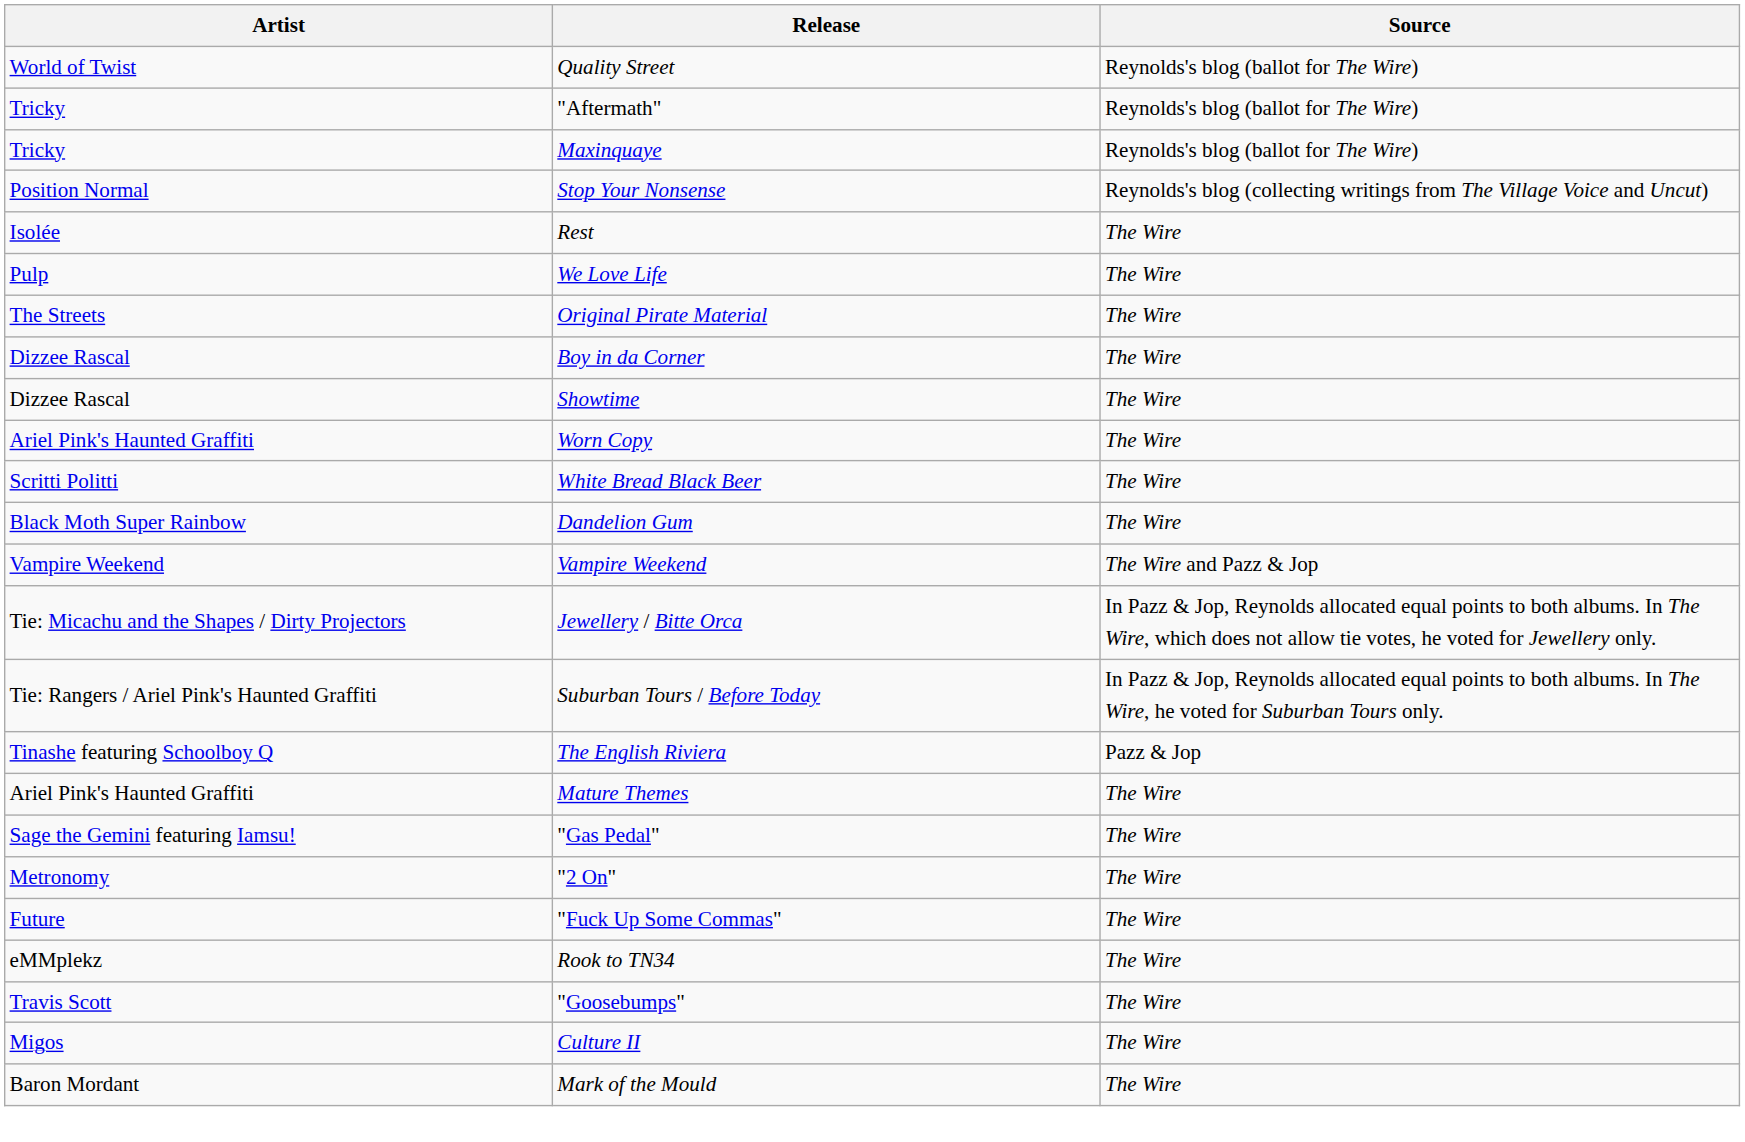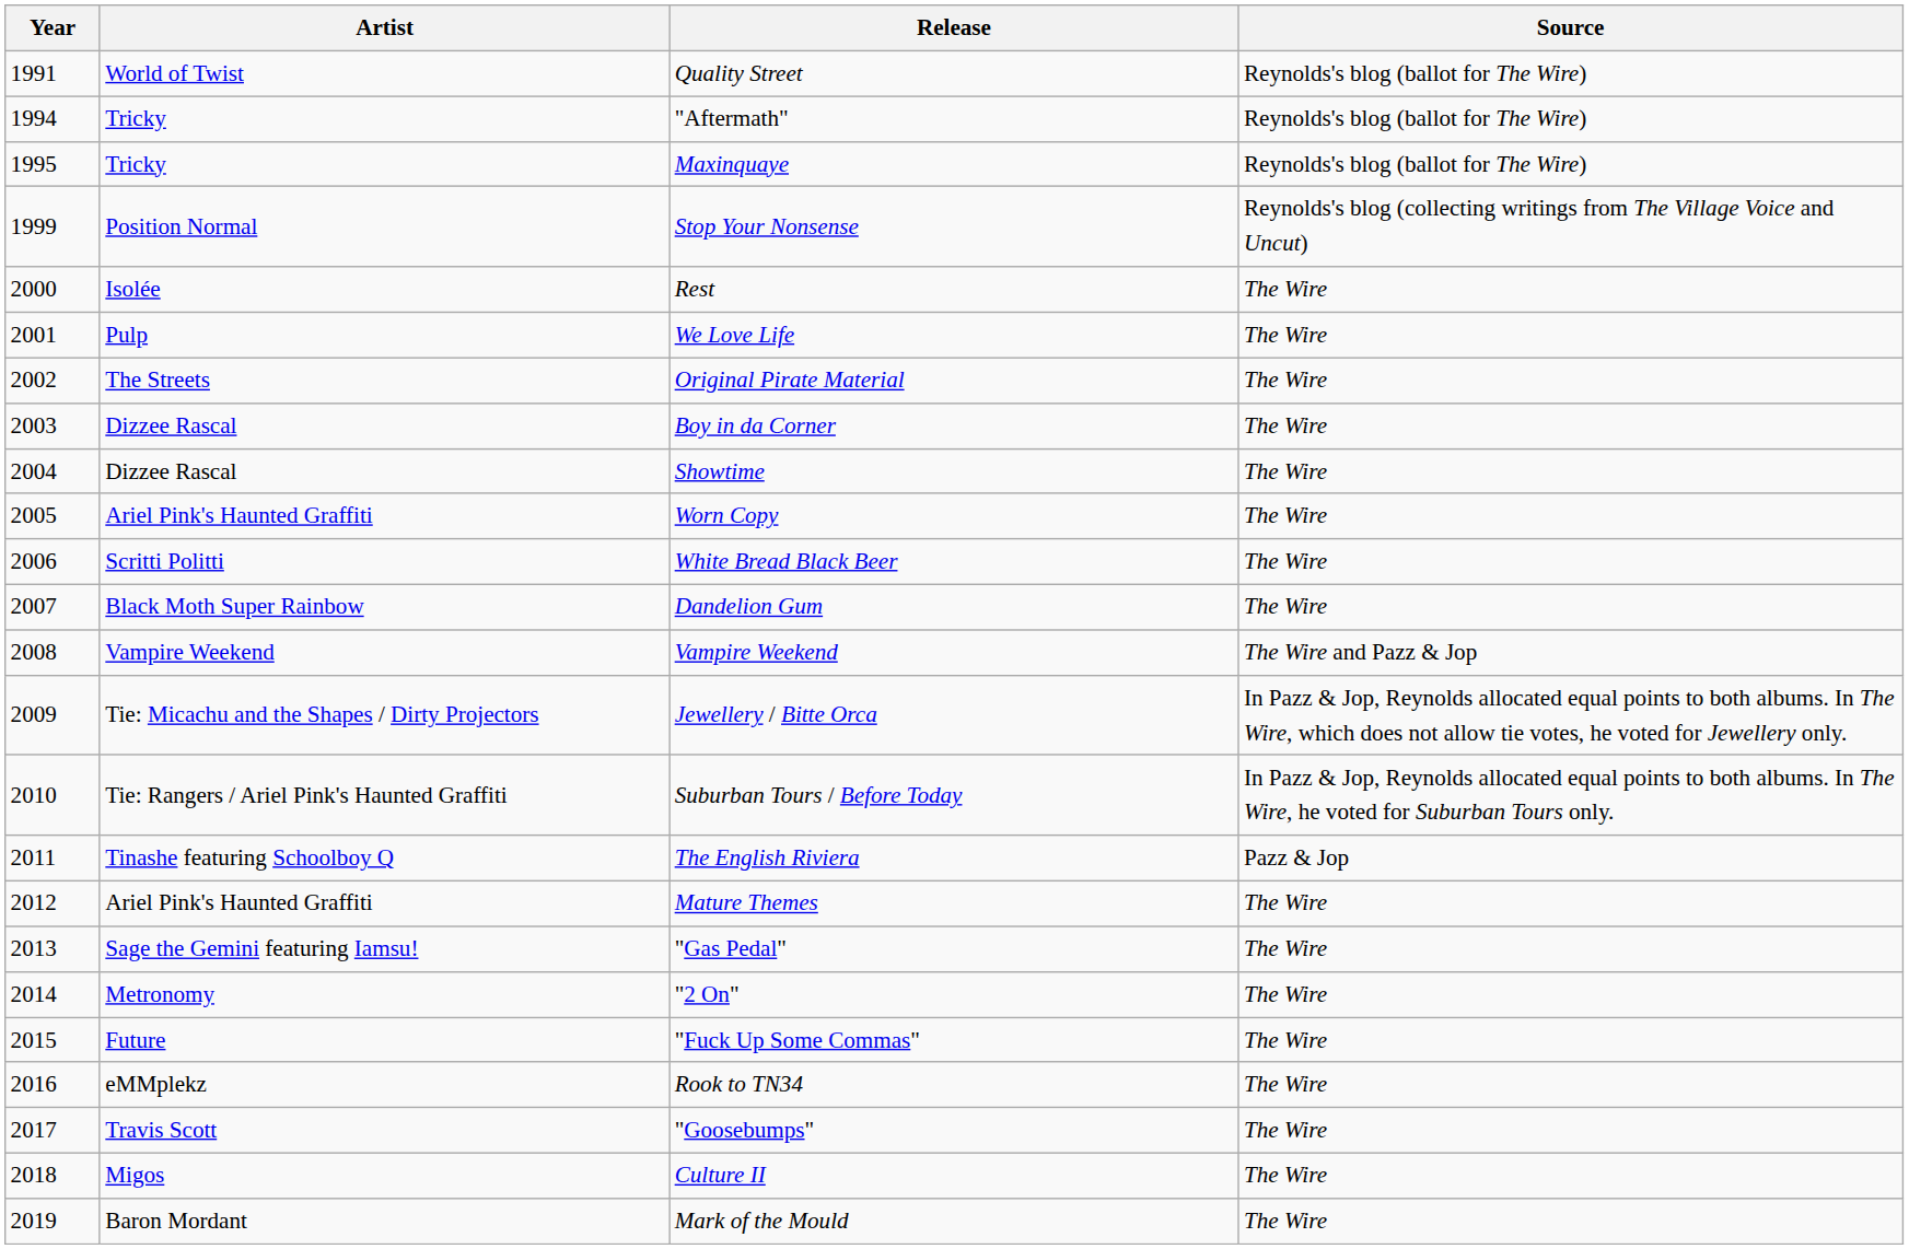 <table class="wikitable" style="font-size:0.95em;line-height:1.5em;">
 <tr>
+<th scope="col" style="width:5%">Year</th>
 <th scope="col" style="width:30%">Artist</th>
 <th scope="col" style="width:30%">Release</th>
 <th scope="col" style="width:35%">Source</th>
 </tr>
 <tr>
+<td>1991</td>
 <td><a href='#'>World of Twist</a></td>
 <td><em>Quality Street</em></td>
 <td>Reynolds's blog (ballot for <em>The Wire</em>)</td>
 </tr>
 <tr>
+<td>1994</td>
 <td><a href='#'>Tricky</a></td>
 <td>"Aftermath"</td>
 <td>Reynolds's blog (ballot for <em>The Wire</em>)</td>
 </tr>
 <tr>
+<td>1995</td>
 <td><a href='#'>Tricky</a></td>
 <td><em><a href='#'>Maxinquaye</a></em></td>
 <td>Reynolds's blog (ballot for <em>The Wire</em>)</td>
 </tr>
 <tr>
+<td>1999</td>
 <td><a href='#'>Position Normal</a></td>
 <td><em><a href='#'>Stop Your Nonsense</a></em></td>
 <td>Reynolds's blog (collecting writings from <em>The Village Voice</em> and <em>Uncut</em>)</td>
 </tr>
 <tr>
+<td>2000</td>
 <td><a href='#'>Isolée</a></td>
 <td><em>Rest</em></td>
 <td><em>The Wire</em></td>
 </tr>
 <tr>
+<td>2001</td>
 <td><a href='#'>Pulp</a></td>
 <td><em><a href='#'>We Love Life</a></em></td>
 <td><em>The Wire</em></td>
 </tr>
 <tr>
+<td>2002</td>
 <td><a href='#'>The Streets</a></td>
 <td><em><a href='#'>Original Pirate Material</a></em></td>
 <td><em>The Wire</em></td>
 </tr>
 <tr>
+<td>2003</td>
 <td><a href='#'>Dizzee Rascal</a></td>
 <td><em><a href='#'>Boy in da Corner</a></em></td>
 <td><em>The Wire</em></td>
 </tr>
 <tr>
+<td>2004</td>
 <td>Dizzee Rascal</td>
 <td><em><a href='#'>Showtime</a></em></td>
 <td><em>The Wire</em></td>
 </tr>
 <tr>
+<td>2005</td>
 <td><a href='#'>Ariel Pink's Haunted Graffiti</a></td>
 <td><em><a href='#'>Worn Copy</a></em></td>
 <td><em>The Wire</em></td>
 </tr>
 <tr>
+<td>2006</td>
 <td><a href='#'>Scritti Politti</a></td>
 <td><em><a href='#'>White Bread Black Beer</a></em></td>
 <td><em>The Wire</em></td>
 </tr>
 <tr>
+<td>2007</td>
 <td><a href='#'>Black Moth Super Rainbow</a></td>
 <td><em><a href='#'>Dandelion Gum</a></em></td>
 <td><em>The Wire</em></td>
 </tr>
 <tr>
+<td>2008</td>
 <td><a href='#'>Vampire Weekend</a></td>
 <td><em><a href='#'>Vampire Weekend</a></em></td>
 <td><em>The Wire</em> and Pazz & Jop</td>
 </tr>
 <tr>
+<td>2009</td>
 <td>Tie: <a href='#'>Micachu and the Shapes</a> / <a href='#'>Dirty Projectors</a></td>
 <td><em><a href='#'>Jewellery</a></em> / <em><a href='#'>Bitte Orca</a></em></td>
 <td>In Pazz & Jop, Reynolds allocated equal points to both albums. In <em>The Wire</em>, which does not allow tie votes, he voted for <em>Jewellery</em> only.</td>
 </tr>
 <tr>
+<td>2010</td>
 <td>Tie: Rangers / Ariel Pink's Haunted Graffiti</td>
 <td><em>Suburban Tours</em> / <em><a href='#'>Before Today</a></em></td>
 <td>In Pazz & Jop, Reynolds allocated equal points to both albums. In <em>The Wire</em>, he voted for <em>Suburban Tours</em> only.</td>
 </tr>
 <tr>
+<td>2011</td>
 <td><a href='#'>Tinashe</a> featuring <a href='#'>Schoolboy Q</a></td>
 <td><em><a href='#'>The English Riviera</a></em></td>
 <td>Pazz & Jop</td>
 </tr>
 <tr>
+<td>2012</td>
 <td>Ariel Pink's Haunted Graffiti</td>
 <td><em><a href='#'>Mature Themes</a></em></td>
 <td><em>The Wire</em></td>
 </tr>
 <tr>
+<td>2013</td>
 <td><a href='#'>Sage the Gemini</a> featuring <a href='#'>Iamsu!</a></td>
 <td>"<a href='#'>Gas Pedal</a>"</td>
 <td><em>The Wire</em></td>
 </tr>
 <tr>
+<td>2014</td>
 <td><a href='#'>Metronomy</a></td>
 <td>"<a href='#'>2 On</a>"</td>
 <td><em>The Wire</em></td>
 </tr>
 <tr>
+<td>2015</td>
 <td><a href='#'>Future</a></td>
 <td>"<a href='#'>Fuck Up Some Commas</a>"</td>
 <td><em>The Wire</em></td>
 </tr>
 <tr>
+<td>2016</td>
 <td>eMMplekz</td>
 <td><em>Rook to TN34</em></td>
 <td><em>The Wire</em></td>
 </tr>
 <tr>
+<td>2017</td>
 <td><a href='#'>Travis Scott</a></td>
 <td>"<a href='#'>Goosebumps</a>"</td>
 <td><em>The Wire</em></td>
 </tr>
 <tr>
+<td>2018</td>
 <td><a href='#'>Migos</a></td>
 <td><em><a href='#'>Culture II</a></em></td>
 <td><em>The Wire</em></td>
 </tr>
 <tr>
+<td>2019</td>
 <td>Baron Mordant</td>
 <td><em>Mark of the Mould</em></td>
 <td><em>The Wire</em></td>
 </tr>
 </table>
